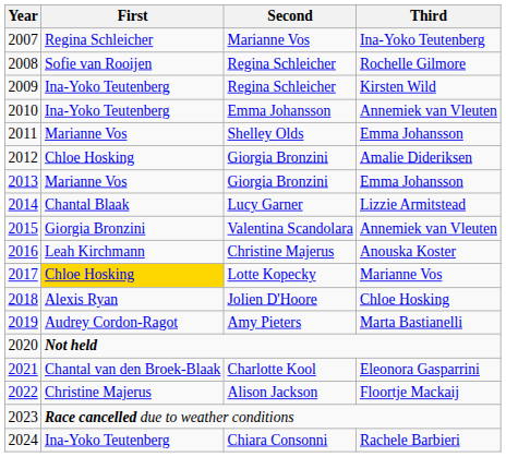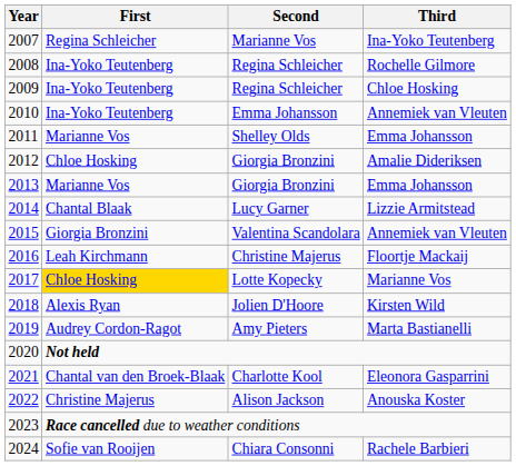 <table class="wikitable sortable">
 <tr>
 <th>Year</th>
 <th>First</th>
 <th>Second</th>
 <th>Third</th>
 </tr>
 <tr>
 <td>2007</td>
 <td> <a href='#'>Regina Schleicher</a></td>
 <td> <a href='#'>Marianne Vos</a></td>
 <td> <a href='#'>Ina-Yoko Teutenberg</a></td>
 </tr>
 <tr>
 <td>2008</td>
-<td> <a href='#'>Sofie van Rooijen</a></td>
+<td> <a href='#'>Ina-Yoko Teutenberg</a></td>
 <td> <a href='#'>Regina Schleicher</a></td>
 <td> <a href='#'>Rochelle Gilmore</a></td>
 </tr>
 <tr>
 <td>2009</td>
 <td> <a href='#'>Ina-Yoko Teutenberg</a></td>
 <td> <a href='#'>Regina Schleicher</a></td>
-<td> <a href='#'>Kirsten Wild</a></td>
+<td> <a href='#'>Chloe Hosking</a></td>
 </tr>
 <tr>
 <td>2010</td>
 <td> <a href='#'>Ina-Yoko Teutenberg</a></td>
 <td> <a href='#'>Emma Johansson</a></td>
 <td> <a href='#'>Annemiek van Vleuten</a></td>
 </tr>
 <tr>
 <td>2011</td>
 <td> <a href='#'>Marianne Vos</a></td>
 <td> <a href='#'>Shelley Olds</a></td>
 <td> <a href='#'>Emma Johansson</a></td>
 </tr>
 <tr>
 <td>2012</td>
 <td> <a href='#'>Chloe Hosking</a></td>
 <td> <a href='#'>Giorgia Bronzini</a></td>
 <td> <a href='#'>Amalie Dideriksen</a></td>
 </tr>
 <tr>
 <td><a href='#'>2013</a></td>
 <td> <a href='#'>Marianne Vos</a></td>
 <td> <a href='#'>Giorgia Bronzini</a></td>
 <td> <a href='#'>Emma Johansson</a></td>
 </tr>
 <tr>
 <td><a href='#'>2014</a></td>
 <td> <a href='#'>Chantal Blaak</a></td>
 <td> <a href='#'>Lucy Garner</a></td>
 <td> <a href='#'>Lizzie Armitstead</a></td>
 </tr>
 <tr>
 <td><a href='#'>2015</a></td>
 <td> <a href='#'>Giorgia Bronzini</a></td>
 <td> <a href='#'>Valentina Scandolara</a></td>
 <td> <a href='#'>Annemiek van Vleuten</a></td>
 </tr>
 <tr>
 <td><a href='#'>2016</a></td>
 <td> <a href='#'>Leah Kirchmann</a></td>
 <td> <a href='#'>Christine Majerus</a></td>
-<td> <a href='#'>Anouska Koster</a></td>
+<td> <a href='#'>Floortje Mackaij</a></td>
 </tr>
 <tr>
 <td><a href='#'>2017</a></td>
 <td style="background: gold;"> <a href='#'>Chloe Hosking</a></td>
 <td> <a href='#'>Lotte Kopecky</a></td>
 <td> <a href='#'>Marianne Vos</a></td>
 </tr>
 <tr>
 <td><a href='#'>2018</a></td>
 <td> <a href='#'>Alexis Ryan</a></td>
 <td> <a href='#'>Jolien D'Hoore</a></td>
-<td> <a href='#'>Chloe Hosking</a></td>
+<td> <a href='#'>Kirsten Wild</a></td>
 </tr>
 <tr>
 <td><a href='#'>2019</a></td>
 <td> <a href='#'>Audrey Cordon-Ragot</a></td>
 <td> <a href='#'>Amy Pieters</a></td>
 <td> <a href='#'>Marta Bastianelli</a></td>
 </tr>
 <tr>
 <td>2020</td>
 <td colspan=3><strong><em>Not held</em></strong></td>
 </tr>
 <tr>
 <td><a href='#'>2021</a></td>
 <td> <a href='#'>Chantal van den Broek-Blaak</a></td>
 <td> <a href='#'>Charlotte Kool</a></td>
 <td> <a href='#'>Eleonora Gasparrini</a></td>
 </tr>
 <tr>
 <td><a href='#'>2022</a></td>
 <td> <a href='#'>Christine Majerus</a></td>
 <td> <a href='#'>Alison Jackson</a></td>
-<td> <a href='#'>Floortje Mackaij</a></td>
+<td> <a href='#'>Anouska Koster</a></td>
 </tr>
 <tr>
 <td>2023</td>
 <td colspan=3><em> <strong> Race cancelled</strong> due to weather conditions</em></td>
 </tr>
 <tr>
 <td>2024</td>
-<td> <a href='#'>Ina-Yoko Teutenberg</a></td>
+<td> <a href='#'>Sofie van Rooijen</a></td>
 <td> <a href='#'>Chiara Consonni</a></td>
 <td> <a href='#'>Rachele Barbieri</a></td>
 </tr>
 </table>
